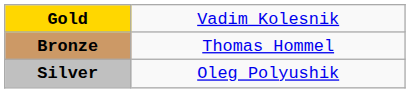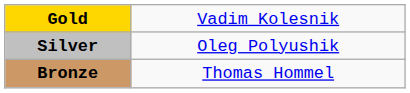 <table class="wikitable" style="text-align:center; " width="35%">
 <tr>
 <td bgcolor="gold"><strong>Gold</strong></td>
 <td><a href='#'>Vadim Kolesnik</a><br>  <small><em></em></small></td>
 </tr>
 <tr>
+<td bgcolor="silver"><strong>Silver</strong></td>
+<td><a href='#'>Oleg Polyushik</a><br>  <small><em></em></small></td>
+</tr>
+<tr>
 <td bgcolor="CC9966"><strong>Bronze</strong></td>
 <td><a href='#'>Thomas Hommel</a><br>  <small><em></em></small></td>
 </tr>
-<tr>
-<td bgcolor="silver"><strong>Silver</strong></td>
-<td><a href='#'>Oleg Polyushik</a><br>  <small><em></em></small></td>
-</tr>
 </table>
